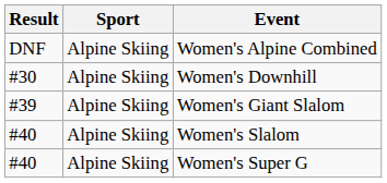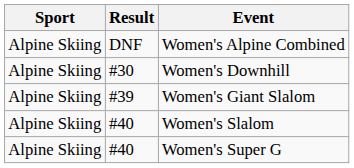 <table class="wikitable">
 <tr>
+<th>Sport</th>
 <th>Result</th>
-<th>Sport</th>
 <th>Event</th>
 </tr>
 <tr>
+<td>Alpine Skiing</td>
 <td>DNF</td>
-<td>Alpine Skiing</td>
 <td>Women's Alpine Combined</td>
 </tr>
 <tr>
+<td>Alpine Skiing</td>
 <td>#30</td>
-<td>Alpine Skiing</td>
 <td>Women's Downhill</td>
 </tr>
 <tr>
+<td>Alpine Skiing</td>
 <td>#39</td>
-<td>Alpine Skiing</td>
 <td>Women's Giant Slalom</td>
 </tr>
 <tr>
+<td>Alpine Skiing</td>
 <td>#40</td>
-<td>Alpine Skiing</td>
 <td>Women's Slalom</td>
 </tr>
 <tr>
+<td>Alpine Skiing</td>
 <td>#40</td>
-<td>Alpine Skiing</td>
 <td>Women's Super G</td>
 </tr>
 </table>
